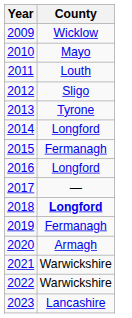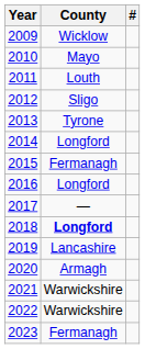 <table class="wikitable sortable" style="text-align:center">
 <tr>
 <th scope="col">Year</th>
 <th scope="col">County</th>
+<th scope="col">#</th>
 </tr>
 <tr>
 <td><a href='#'>2009</a></td>
 <td><a href='#'>Wicklow</a></td>
+<td></td>
 </tr>
 <tr>
 <td><a href='#'>2010</a></td>
 <td><a href='#'>Mayo</a></td>
+<td></td>
 </tr>
 <tr>
 <td><a href='#'>2011</a></td>
 <td><a href='#'>Louth</a></td>
+<td></td>
 </tr>
 <tr>
 <td><a href='#'>2012</a></td>
 <td><a href='#'>Sligo</a></td>
+<td></td>
 </tr>
 <tr>
 <td><a href='#'>2013</a></td>
 <td><a href='#'>Tyrone</a></td>
+<td></td>
 </tr>
 <tr>
 <td><a href='#'>2014</a></td>
 <td><a href='#'>Longford</a></td>
+<td></td>
 </tr>
 <tr>
 <td><a href='#'>2015</a></td>
 <td><a href='#'>Fermanagh</a></td>
+<td></td>
 </tr>
 <tr>
 <td><a href='#'>2016</a></td>
 <td><a href='#'>Longford</a></td>
+<td></td>
 </tr>
 <tr>
 <td><a href='#'>2017</a></td>
 <td>—</td>
+<td></td>
 </tr>
 <tr>
 <td><a href='#'>2018</a></td>
 <td><strong><a href='#'>Longford</a></strong></td>
+<td></td>
 </tr>
 <tr>
 <td><a href='#'>2019</a></td>
-<td><a href='#'>Fermanagh</a></td>
+<td><a href='#'>Lancashire</a></td>
+<td></td>
 </tr>
 <tr>
 <td><a href='#'>2020</a></td>
 <td><a href='#'>Armagh</a></td>
+<td></td>
 </tr>
 <tr>
 <td><a href='#'>2021</a></td>
 <td>Warwickshire</td>
+<td></td>
 </tr>
 <tr>
 <td><a href='#'>2022</a></td>
 <td>Warwickshire</td>
+<td></td>
 </tr>
 <tr>
 <td><a href='#'>2023</a></td>
-<td><a href='#'>Lancashire</a></td>
+<td><a href='#'>Fermanagh</a></td>
+<td></td>
 </tr>
 </table>
